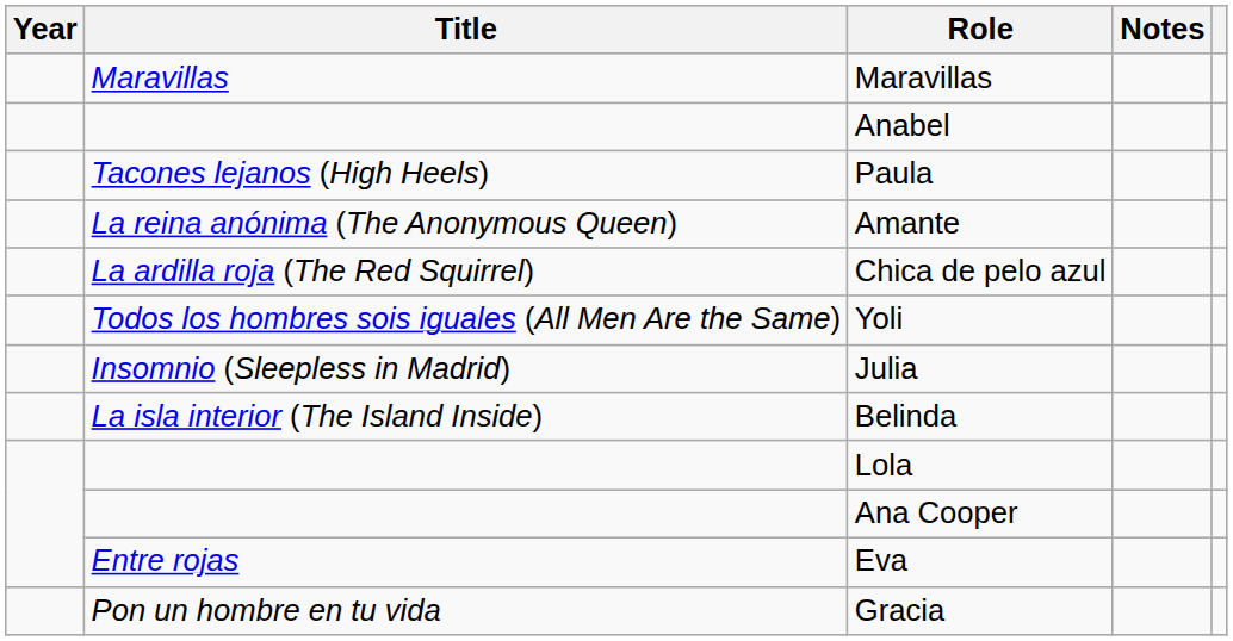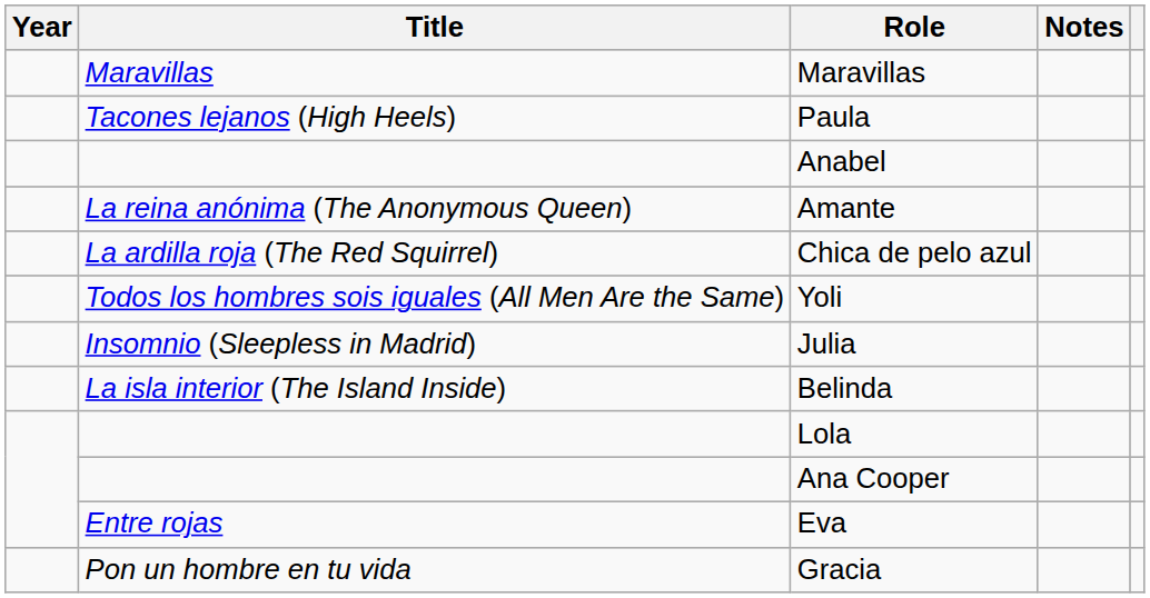 <table class="wikitable sortable">
 <tr>
 <th>Year</th>
 <th>Title</th>
 <th>Role</th>
 <th class="unsortable">Notes</th>
 <th class="unsortable"></th>
 </tr>
 <tr>
 <td></td>
 <td><em><a href='#'>Maravillas</a></em></td>
 <td>Maravillas</td>
 <td></td>
 <td></td>
 </tr>
 <tr>
 <td></td>
-<td><em></em></td>
-<td>Anabel</td>
+<td><em><a href='#'>Tacones lejanos</a></em> (<em>High Heels</em>)</td>
+<td>Paula</td>
 <td></td>
 <td></td>
 </tr>
 <tr>
 <td></td>
-<td><em><a href='#'>Tacones lejanos</a></em> (<em>High Heels</em>)</td>
-<td>Paula</td>
+<td><em></em></td>
+<td>Anabel</td>
 <td></td>
 <td></td>
 </tr>
 <tr>
 <td></td>
 <td><em><a href='#'>La reina anónima</a></em> (<em>The Anonymous Queen</em>)</td>
 <td>Amante</td>
 <td></td>
 <td></td>
 </tr>
 <tr>
 <td></td>
 <td><em><a href='#'>La ardilla roja</a></em> (<em>The Red Squirrel</em>)</td>
 <td>Chica de pelo azul</td>
 <td></td>
 <td></td>
 </tr>
 <tr>
 <td></td>
 <td><em><a href='#'>Todos los hombres sois iguales</a></em> (<em>All Men Are the Same</em>)</td>
 <td>Yoli</td>
 <td></td>
 <td></td>
 </tr>
 <tr>
 <td></td>
 <td><em><a href='#'>Insomnio</a></em> (<em>Sleepless in Madrid</em>)</td>
 <td>Julia</td>
 <td></td>
 <td></td>
 </tr>
 <tr>
 <td></td>
 <td><em><a href='#'>La isla interior</a></em> (<em>The Island Inside</em>)</td>
 <td>Belinda</td>
 <td></td>
 <td {{center></td>
 </tr>
 <tr>
 <td rowspan = "3"></td>
 <td><em></em></td>
 <td>Lola</td>
 <td></td>
 <td></td>
 </tr>
 <tr>
 <td><em></em></td>
 <td>Ana Cooper</td>
 <td></td>
 <td></td>
 </tr>
 <tr>
 <td><em><a href='#'>Entre rojas</a></em></td>
 <td>Eva</td>
 <td></td>
 <td></td>
 </tr>
 <tr>
 <td></td>
 <td><em>Pon un hombre en tu vida</em></td>
 <td>Gracia</td>
 <td></td>
 <td></td>
 </tr>
 </table>
